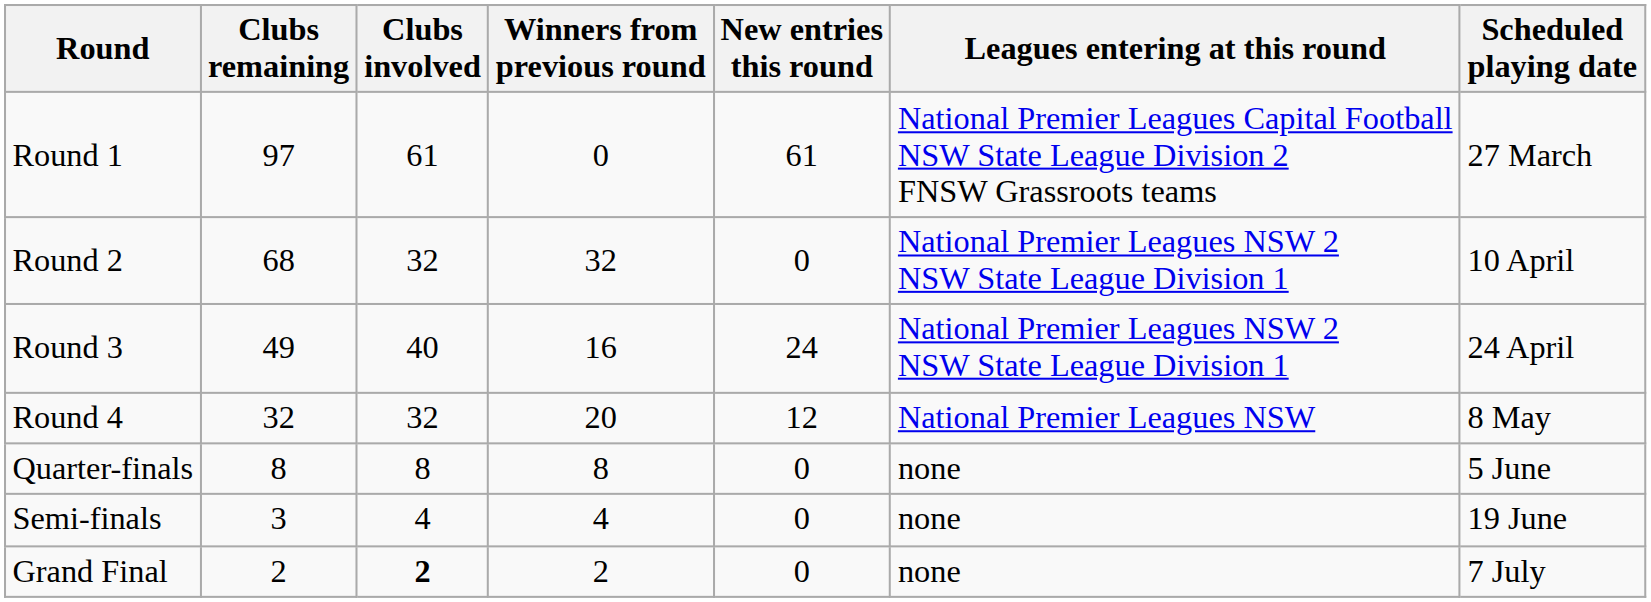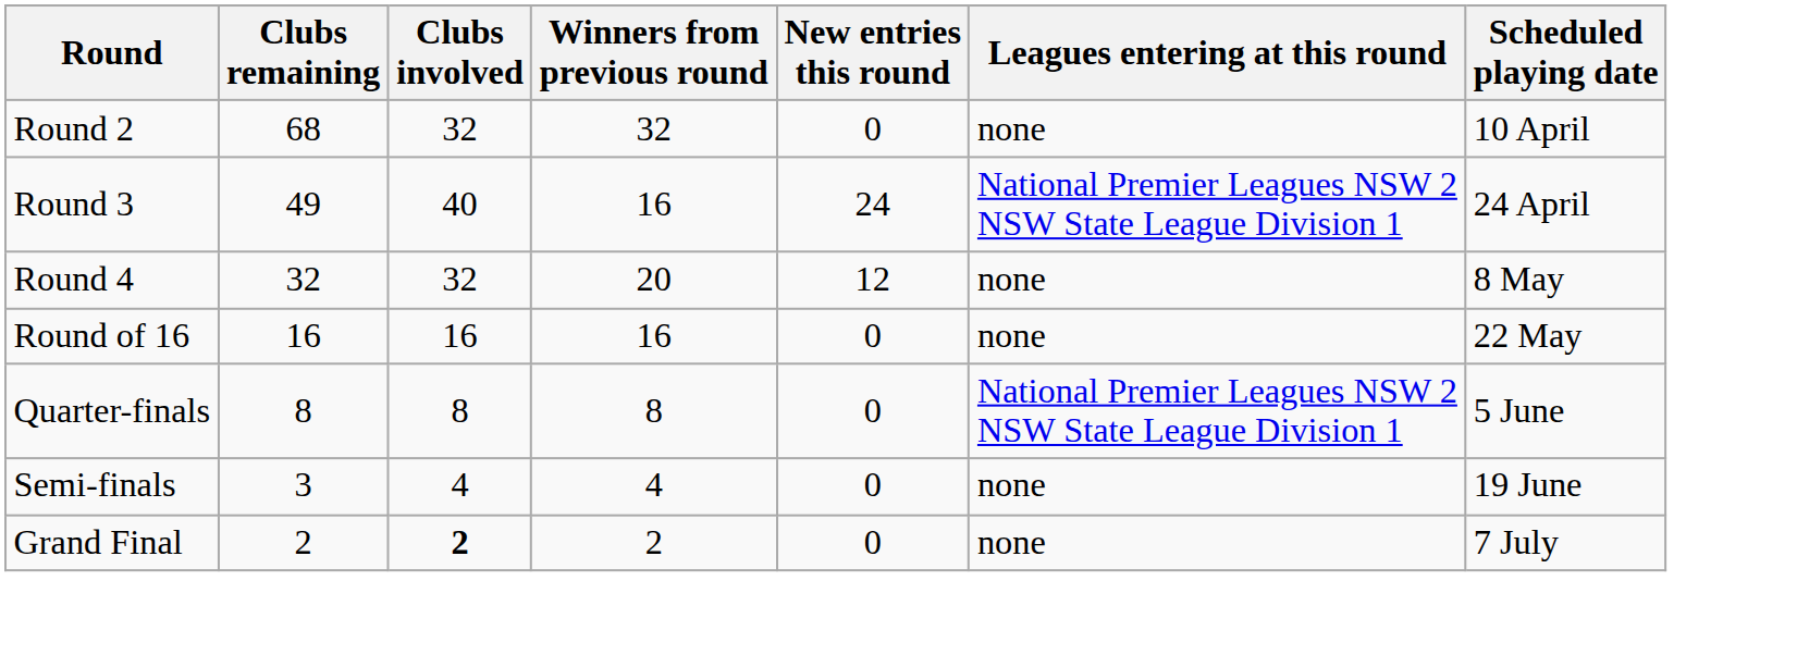 <table class="wikitable">
 <tr>
 <th>Round</th>
 <th>Clubs<br>remaining</th>
 <th>Clubs<br>involved</th>
 <th>Winners from<br>previous round</th>
 <th>New entries<br>this round</th>
 <th>Leagues entering at this round</th>
 <th>Scheduled<br>playing date</th>
 </tr>
 <tr>
-<td>Round 1</td>
-<td style="text-align:center">97</td>
-<td style="text-align:center">61</td>
-<td style="text-align:center">0</td>
-<td style="text-align:center">61</td>
-<td><a href='#'>National Premier Leagues Capital Football</a><br><a href='#'>NSW State League Division 2</a><br>FNSW Grassroots teams</td>
-<td>27 March</td>
-</tr>
-<tr>
 <td>Round 2</td>
 <td style="text-align:center">68</td>
 <td style="text-align:center">32</td>
 <td style="text-align:center">32</td>
 <td style="text-align:center">0</td>
-<td><a href='#'>National Premier Leagues NSW 2</a><br><a href='#'>NSW State League Division 1</a></td>
+<td>none</td>
 <td>10 April</td>
 </tr>
 <tr>
 <td>Round 3</td>
 <td style="text-align:center">49</td>
 <td style="text-align:center">40</td>
 <td style="text-align:center">16</td>
 <td style="text-align:center">24</td>
 <td><a href='#'>National Premier Leagues NSW 2</a><br><a href='#'>NSW State League Division 1</a></td>
 <td>24 April</td>
 </tr>
 <tr>
 <td>Round 4</td>
 <td style="text-align:center">32</td>
 <td style="text-align:center">32</td>
 <td style="text-align:center">20</td>
 <td style="text-align:center">12</td>
-<td><a href='#'>National Premier Leagues NSW</a></td>
+<td>none</td>
 <td>8 May</td>
+</tr>
+<tr>
+<td>Round of 16</td>
+<td style="text-align:center">16</td>
+<td style="text-align:center">16</td>
+<td style="text-align:center">16</td>
+<td style="text-align:center">0</td>
+<td>none</td>
+<td>22 May</td>
 </tr>
 <tr>
 <td>Quarter-finals</td>
 <td style="text-align:center">8</td>
 <td style="text-align:center">8</td>
 <td style="text-align:center">8</td>
 <td style="text-align:center">0</td>
-<td>none</td>
+<td><a href='#'>National Premier Leagues NSW 2</a><br><a href='#'>NSW State League Division 1</a></td>
 <td>5 June</td>
 </tr>
 <tr>
 <td>Semi-finals</td>
 <td style="text-align:center">3</td>
 <td style="text-align:center">4</td>
 <td style="text-align:center">4</td>
 <td style="text-align:center">0</td>
 <td>none</td>
 <td>19 June</td>
 </tr>
 <tr>
 <td>Grand Final</td>
 <td style="text-align:center">2</td>
 <td style="text-align:center"><strong>2</strong></td>
 <td style="text-align:center">2</td>
 <td style="text-align:center">0</td>
 <td>none</td>
 <td>7 July</td>
 </tr>
 </table>
